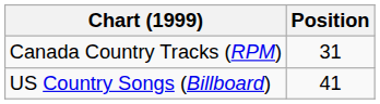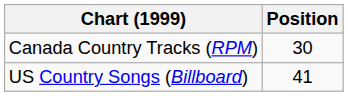 <table class="wikitable sortable">
 <tr>
 <th scope="col">Chart (1999)</th>
 <th scope="col">Position</th>
 </tr>
 <tr>
 <td>Canada Country Tracks (<em><a href='#'>RPM</a></em>)</td>
-<td align="center">31</td>
+<td align="center">30</td>
 </tr>
 <tr>
 <td>US <a href='#'>Country Songs</a> (<em><a href='#'>Billboard</a></em>)</td>
 <td align="center">41</td>
 </tr>
 </table>
